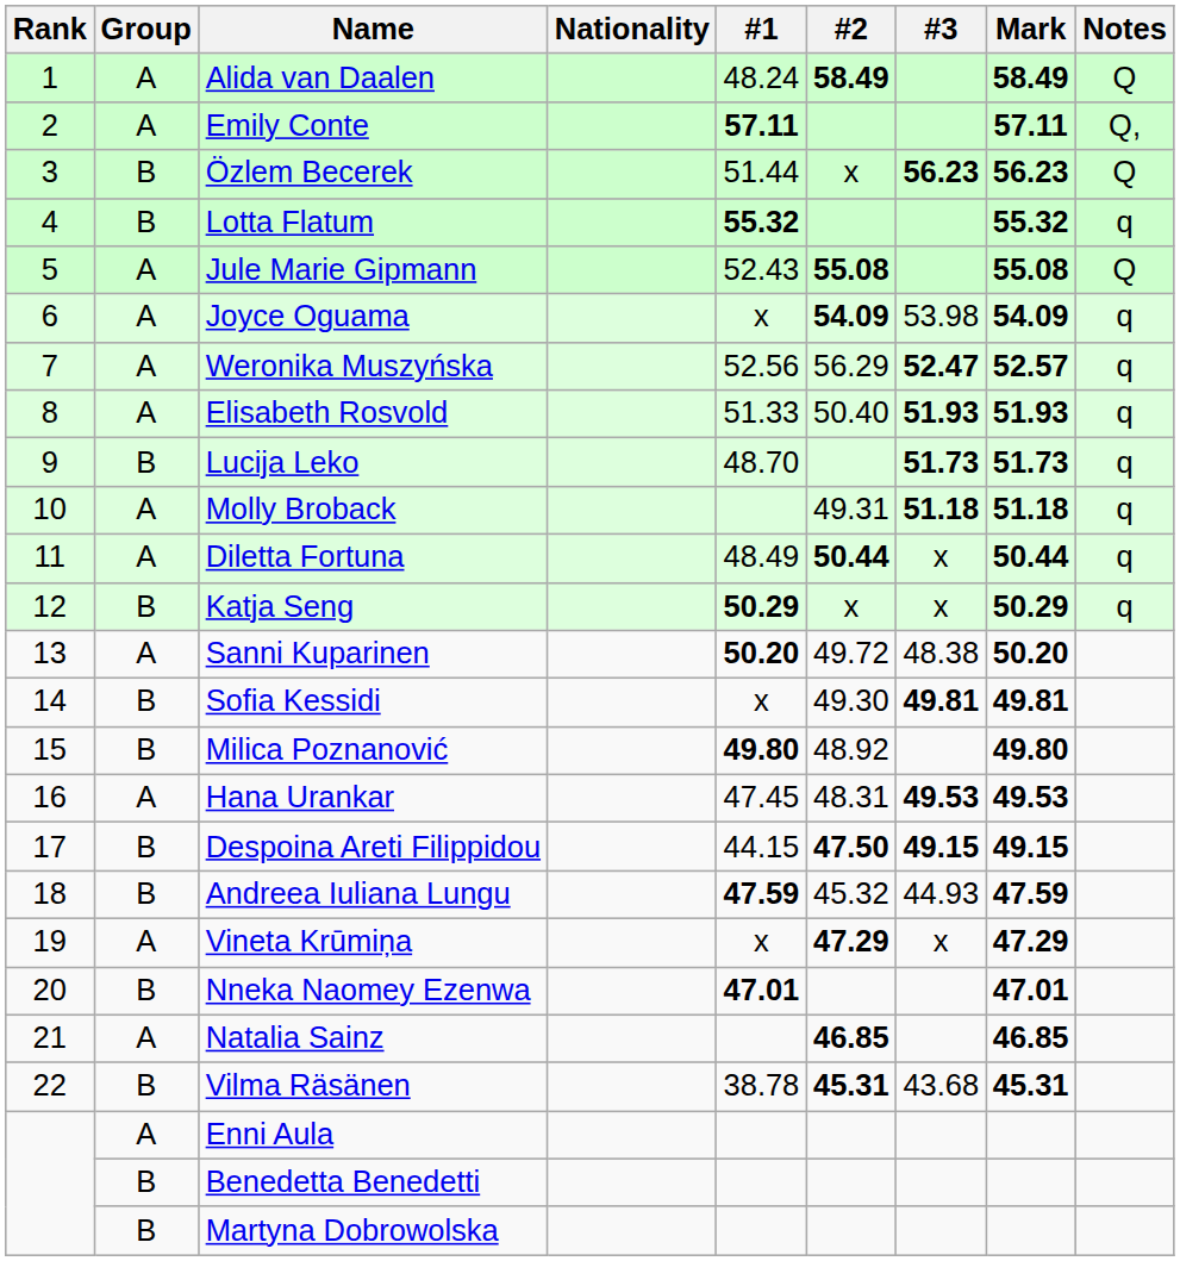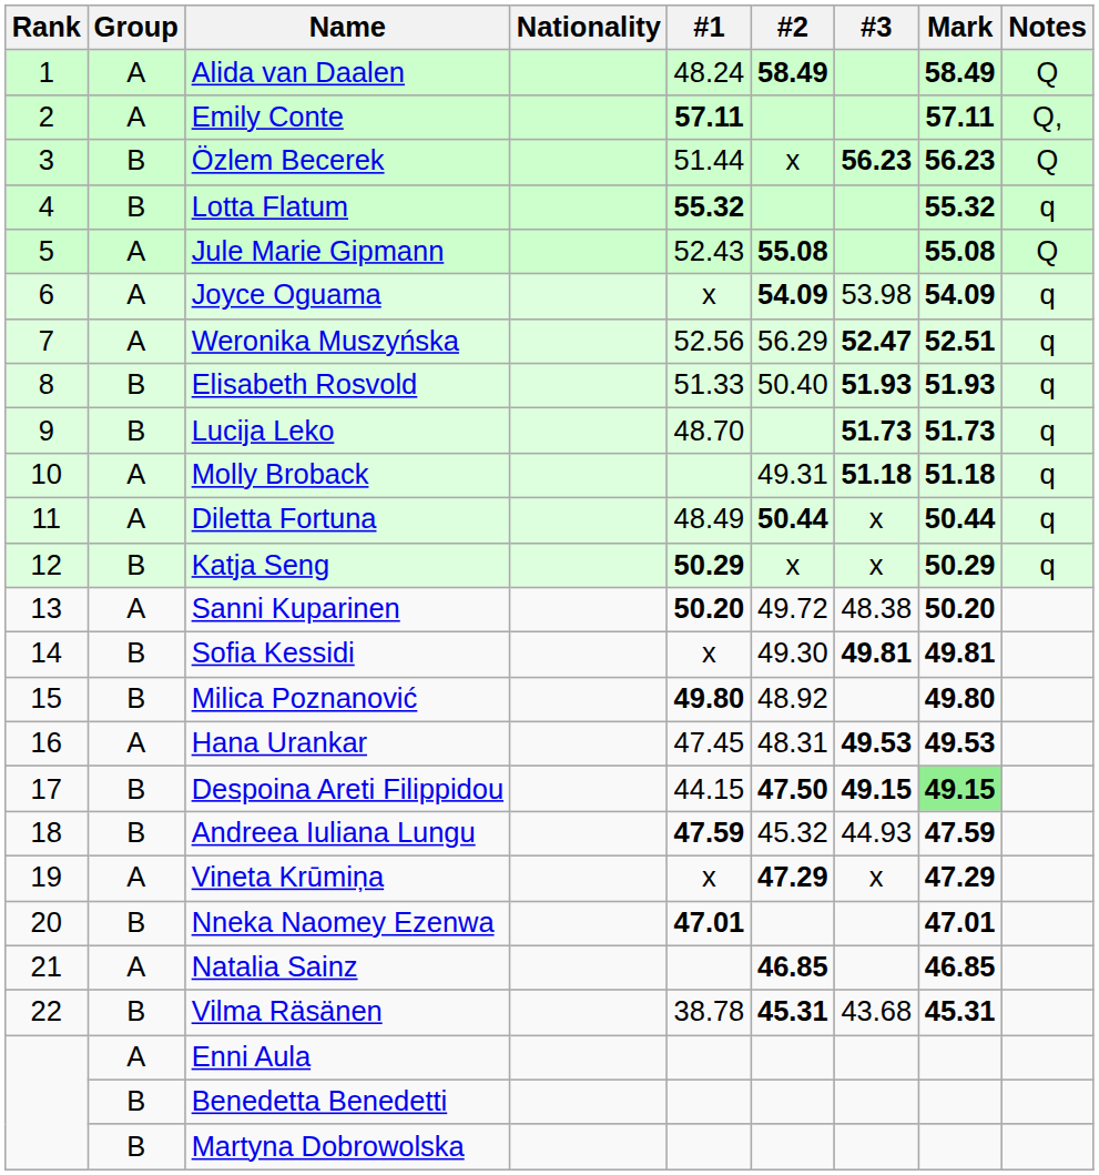 <table class="wikitable sortable" style="text-align:center">
 <tr>
 <th>Rank</th>
 <th>Group</th>
 <th>Name</th>
 <th>Nationality</th>
 <th>#1</th>
 <th>#2</th>
 <th>#3</th>
 <th>Mark</th>
 <th>Notes</th>
 </tr>
 <tr bgcolor=ccffcc>
 <td>1</td>
 <td>A</td>
 <td align=left><a href='#'>Alida van Daalen</a></td>
 <td align=left></td>
 <td>48.24</td>
 <td><strong>58.49</strong></td>
 <td></td>
 <td><strong>58.49</strong></td>
 <td>Q</td>
 </tr>
 <tr bgcolor=ccffcc>
 <td>2</td>
 <td>A</td>
 <td align=left><a href='#'>Emily Conte</a></td>
 <td align=left></td>
 <td><strong>57.11</strong></td>
 <td></td>
 <td></td>
 <td><strong>57.11</strong></td>
 <td>Q, </td>
 </tr>
 <tr bgcolor=ccffcc>
 <td>3</td>
 <td>B</td>
 <td align=left><a href='#'>Özlem Becerek</a></td>
 <td align=left></td>
 <td>51.44</td>
 <td>x</td>
 <td><strong>56.23</strong></td>
 <td><strong>56.23</strong></td>
 <td>Q</td>
 </tr>
 <tr bgcolor=ccffcc>
 <td>4</td>
 <td>B</td>
 <td align=left><a href='#'>Lotta Flatum</a></td>
 <td align=left></td>
 <td><strong>55.32</strong></td>
 <td></td>
 <td></td>
 <td><strong>55.32</strong></td>
 <td>q</td>
 </tr>
 <tr bgcolor=ccffcc>
 <td>5</td>
 <td>A</td>
 <td align=left><a href='#'>Jule Marie Gipmann</a></td>
 <td align=left></td>
 <td>52.43</td>
 <td><strong>55.08</strong></td>
 <td></td>
 <td><strong>55.08</strong></td>
 <td>Q</td>
 </tr>
 <tr bgcolor=ddffdd>
 <td>6</td>
 <td>A</td>
 <td align=left><a href='#'>Joyce Oguama</a></td>
 <td align=left></td>
 <td>x</td>
 <td><strong>54.09</strong></td>
 <td>53.98</td>
 <td><strong>54.09</strong></td>
 <td>q</td>
 </tr>
 <tr bgcolor=ddffdd>
 <td>7</td>
 <td>A</td>
 <td align=left><a href='#'>Weronika Muszyńska</a></td>
 <td align=left></td>
 <td>52.56</td>
 <td>56.29</td>
 <td><strong>52.47</strong></td>
-<td><strong>52.57</strong></td>
+<td><strong>52.51</strong></td>
 <td>q</td>
 </tr>
 <tr bgcolor=ddffdd>
 <td>8</td>
-<td>A</td>
+<td>B</td>
 <td align=left><a href='#'>Elisabeth Rosvold</a></td>
 <td align=left></td>
 <td>51.33</td>
 <td>50.40</td>
 <td><strong>51.93</strong></td>
 <td><strong>51.93</strong></td>
 <td>q</td>
 </tr>
 <tr bgcolor=ddffdd>
 <td>9</td>
 <td>B</td>
 <td align=left><a href='#'>Lucija Leko</a></td>
 <td align=left></td>
 <td>48.70</td>
 <td></td>
 <td><strong>51.73</strong></td>
 <td><strong>51.73</strong></td>
 <td>q</td>
 </tr>
 <tr bgcolor=ddffdd>
 <td>10</td>
 <td>A</td>
 <td align=left><a href='#'>Molly Broback</a></td>
 <td align=left></td>
 <td></td>
 <td>49.31</td>
 <td><strong>51.18</strong></td>
 <td><strong>51.18</strong></td>
 <td>q</td>
 </tr>
 <tr bgcolor=ddffdd>
 <td>11</td>
 <td>A</td>
 <td align=left><a href='#'>Diletta Fortuna</a></td>
 <td align=left></td>
 <td>48.49</td>
 <td><strong>50.44</strong></td>
 <td>x</td>
 <td><strong>50.44</strong></td>
 <td>q</td>
 </tr>
 <tr bgcolor=ddffdd>
 <td>12</td>
 <td>B</td>
 <td align=left><a href='#'>Katja Seng</a></td>
 <td align=left></td>
 <td><strong>50.29</strong></td>
 <td>x</td>
 <td>x</td>
 <td><strong>50.29</strong></td>
 <td>q</td>
 </tr>
 <tr>
 <td>13</td>
 <td>A</td>
 <td align=left><a href='#'>Sanni Kuparinen</a></td>
 <td align=left></td>
 <td><strong>50.20</strong></td>
 <td>49.72</td>
 <td>48.38</td>
 <td><strong>50.20</strong></td>
 <td></td>
 </tr>
 <tr>
 <td>14</td>
 <td>B</td>
 <td align=left><a href='#'>Sofia Kessidi</a></td>
 <td align=left></td>
 <td>x</td>
 <td>49.30</td>
 <td><strong>49.81</strong></td>
 <td><strong>49.81</strong></td>
 <td></td>
 </tr>
 <tr>
 <td>15</td>
 <td>B</td>
 <td align=left><a href='#'>Milica Poznanović</a></td>
 <td align=left></td>
 <td><strong>49.80</strong></td>
 <td>48.92</td>
 <td></td>
 <td><strong>49.80</strong></td>
 <td></td>
 </tr>
 <tr>
 <td>16</td>
 <td>A</td>
 <td align=left><a href='#'>Hana Urankar</a></td>
 <td align=left></td>
 <td>47.45</td>
 <td>48.31</td>
 <td><strong>49.53</strong></td>
 <td><strong>49.53</strong></td>
 <td></td>
 </tr>
 <tr>
 <td>17</td>
 <td>B</td>
 <td align=left><a href='#'>Despoina Areti Filippidou</a></td>
 <td align=left></td>
 <td>44.15</td>
 <td><strong>47.50</strong></td>
 <td><strong>49.15</strong></td>
-<td><strong>49.15</strong></td>
+<td style="background: lightgreen;"><strong>49.15</strong></td>
 <td></td>
 </tr>
 <tr>
 <td>18</td>
 <td>B</td>
 <td align=left><a href='#'>Andreea Iuliana Lungu</a></td>
 <td align=left></td>
 <td><strong>47.59</strong></td>
 <td>45.32</td>
 <td>44.93</td>
 <td><strong>47.59</strong></td>
 <td></td>
 </tr>
 <tr>
 <td>19</td>
 <td>A</td>
 <td align=left><a href='#'>Vineta Krūmiņa</a></td>
 <td align=left></td>
 <td>x</td>
 <td><strong>47.29</strong></td>
 <td>x</td>
 <td><strong>47.29</strong></td>
 <td></td>
 </tr>
 <tr>
 <td>20</td>
 <td>B</td>
 <td align=left><a href='#'>Nneka Naomey Ezenwa</a></td>
 <td align=left></td>
 <td><strong>47.01</strong></td>
 <td></td>
 <td></td>
 <td><strong>47.01</strong></td>
 <td></td>
 </tr>
 <tr>
 <td>21</td>
 <td>A</td>
 <td align=left><a href='#'>Natalia Sainz</a></td>
 <td align=left></td>
 <td></td>
 <td><strong>46.85</strong></td>
 <td></td>
 <td><strong>46.85</strong></td>
 <td></td>
 </tr>
 <tr>
 <td>22</td>
 <td>B</td>
 <td align=left><a href='#'>Vilma Räsänen</a></td>
 <td align=left></td>
 <td>38.78</td>
 <td><strong>45.31</strong></td>
 <td>43.68</td>
 <td><strong>45.31</strong></td>
 <td></td>
 </tr>
 <tr>
 <td rowspan=3></td>
 <td>A</td>
 <td align=left><a href='#'>Enni Aula</a></td>
 <td align=left></td>
 <td></td>
 <td></td>
 <td></td>
 <td><strong></strong></td>
 <td></td>
 </tr>
 <tr>
 <td>B</td>
 <td align=left><a href='#'>Benedetta Benedetti</a></td>
 <td align=left></td>
 <td></td>
 <td></td>
 <td></td>
 <td><strong></strong></td>
 <td></td>
 </tr>
 <tr>
 <td>B</td>
 <td align=left><a href='#'>Martyna Dobrowolska</a></td>
 <td align=left></td>
 <td></td>
 <td></td>
 <td></td>
 <td><strong></strong></td>
 <td></td>
 </tr>
 </table>
